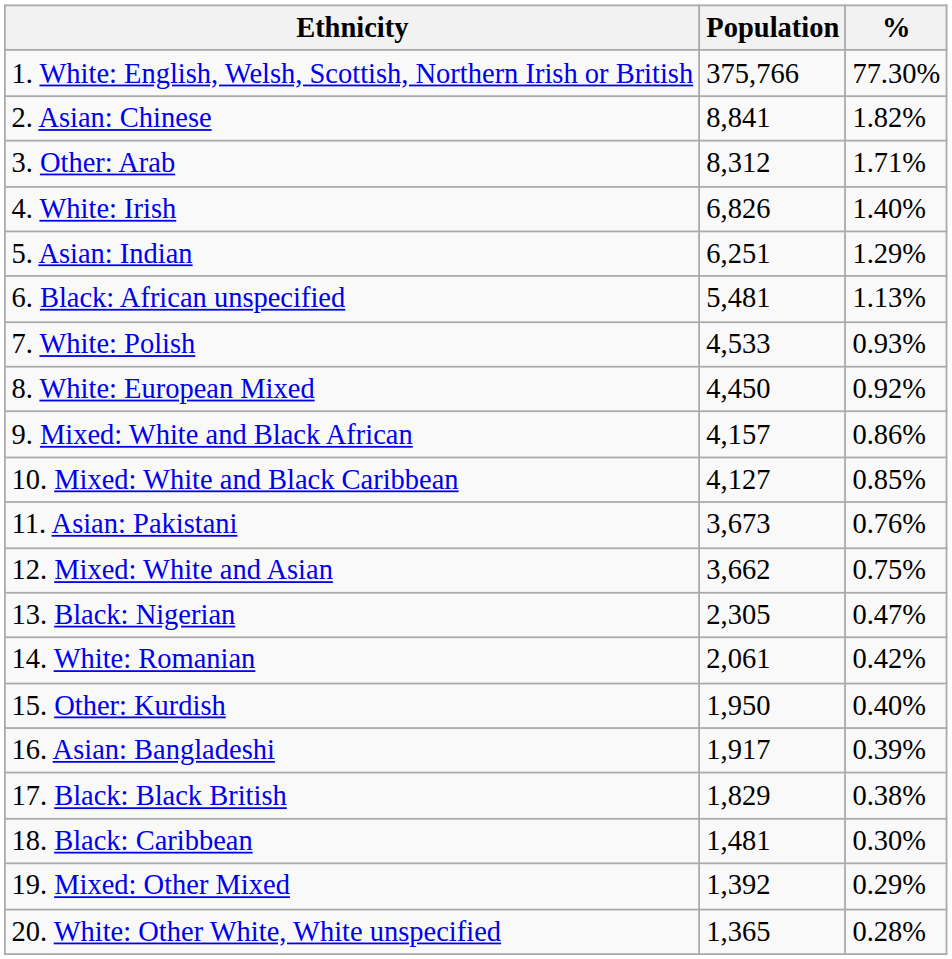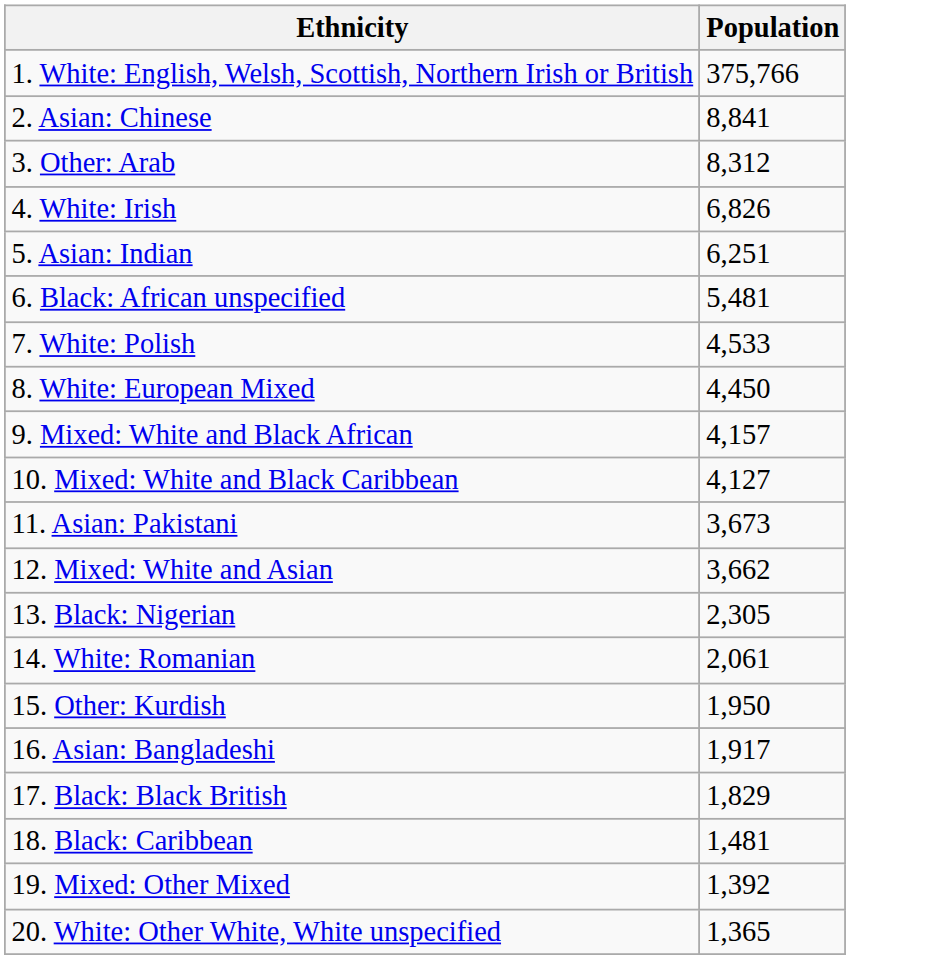 <table class="wikitable " align="left">
 <tr>
 <th>Ethnicity</th>
 <th>Population</th>
-<th>%</th>
 </tr>
 <tr>
 <td>1. <a href='#'>White: English, Welsh, Scottish, Northern Irish or British</a></td>
 <td>375,766</td>
-<td>77.30%</td>
 </tr>
 <tr>
 <td>2. <a href='#'>Asian: Chinese</a></td>
 <td>8,841</td>
-<td>1.82%</td>
 </tr>
 <tr>
 <td>3. <a href='#'>Other: Arab</a></td>
 <td>8,312</td>
-<td>1.71%</td>
 </tr>
 <tr>
 <td>4. <a href='#'>White: Irish</a></td>
 <td>6,826</td>
-<td>1.40%</td>
 </tr>
 <tr>
 <td>5. <a href='#'>Asian: Indian</a></td>
 <td>6,251</td>
-<td>1.29%</td>
 </tr>
 <tr>
 <td>6. <a href='#'>Black: African unspecified</a></td>
 <td>5,481</td>
-<td>1.13%</td>
 </tr>
 <tr>
 <td>7. <a href='#'>White: Polish</a></td>
 <td>4,533</td>
-<td>0.93%</td>
 </tr>
 <tr>
 <td>8. <a href='#'>White: European Mixed</a></td>
 <td>4,450</td>
-<td>0.92%</td>
 </tr>
 <tr>
 <td>9. <a href='#'>Mixed: White and Black African</a></td>
 <td>4,157</td>
-<td>0.86%</td>
 </tr>
 <tr>
 <td>10. <a href='#'>Mixed: White and Black Caribbean</a></td>
 <td>4,127</td>
-<td>0.85%</td>
 </tr>
 <tr>
 <td>11. <a href='#'>Asian: Pakistani</a></td>
 <td>3,673</td>
-<td>0.76%</td>
 </tr>
 <tr>
 <td>12. <a href='#'>Mixed: White and Asian</a></td>
 <td>3,662</td>
-<td>0.75%</td>
 </tr>
 <tr>
 <td>13. <a href='#'>Black: Nigerian</a></td>
 <td>2,305</td>
-<td>0.47%</td>
 </tr>
 <tr>
 <td>14. <a href='#'>White: Romanian</a></td>
 <td>2,061</td>
-<td>0.42%</td>
 </tr>
 <tr>
 <td>15. <a href='#'>Other: Kurdish</a></td>
 <td>1,950</td>
-<td>0.40%</td>
 </tr>
 <tr>
 <td>16. <a href='#'>Asian: Bangladeshi</a></td>
 <td>1,917</td>
-<td>0.39%</td>
 </tr>
 <tr>
 <td>17. <a href='#'>Black: Black British</a></td>
 <td>1,829</td>
-<td>0.38%</td>
 </tr>
 <tr>
 <td>18. <a href='#'>Black: Caribbean</a></td>
 <td>1,481</td>
-<td>0.30%</td>
 </tr>
 <tr>
 <td>19. <a href='#'>Mixed: Other Mixed</a></td>
 <td>1,392</td>
-<td>0.29%</td>
 </tr>
 <tr>
 <td>20. <a href='#'>White: Other White, White unspecified</a></td>
 <td>1,365</td>
-<td>0.28%</td>
 </tr>
 </table>
